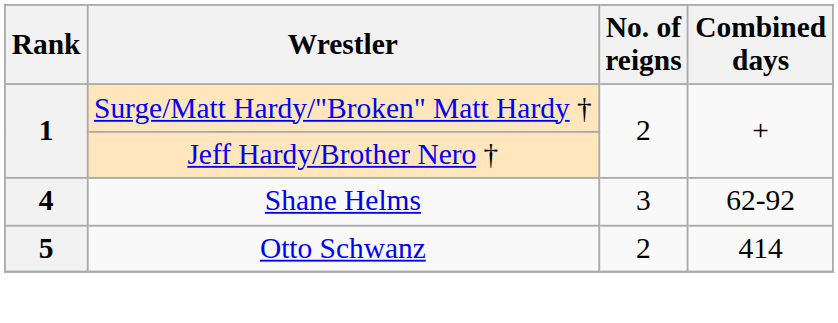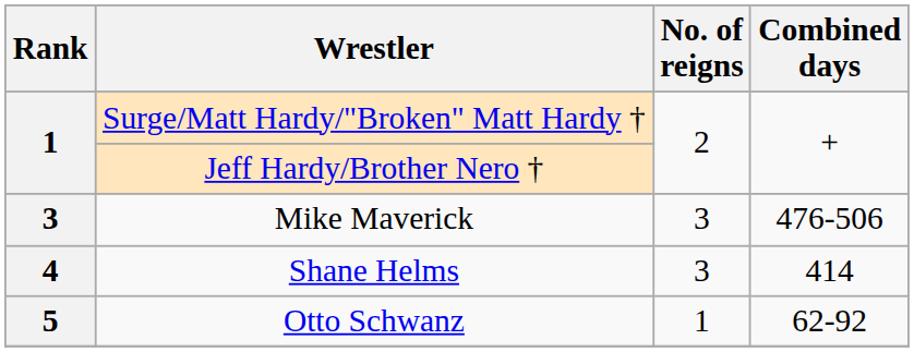 <table class="wikitable sortable" style="text-align: center">
 <tr>
 <th>Rank</th>
 <th>Wrestler</th>
 <th>No. of<br>reigns</th>
 <th>Combined<br>days</th>
 </tr>
 <tr>
 <th rowspan=2>1</th>
 <td style="background:#ffe6bd;"><a href='#'>Surge/Matt Hardy/"Broken" Matt Hardy</a> †</td>
 <td rowspan=2>2</td>
 <td rowspan=2>+</td>
 </tr>
 <tr>
 <td style="background:#ffe6bd;"><a href='#'>Jeff Hardy/Brother Nero</a> †</td>
 </tr>
 <tr>
+<th>3</th>
+<td>Mike Maverick</td>
+<td>3</td>
+<td>476-506</td>
+</tr>
+<tr>
 <th>4</th>
 <td><a href='#'>Shane Helms</a></td>
 <td>3</td>
-<td>62-92</td>
+<td>414</td>
 </tr>
 <tr>
 <th>5</th>
 <td><a href='#'>Otto Schwanz</a></td>
-<td>2</td>
-<td>414</td>
+<td>1</td>
+<td>62-92</td>
 </tr>
 <tr>
 </tr>
 </table>
